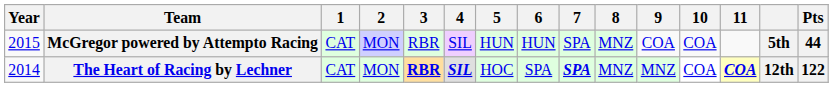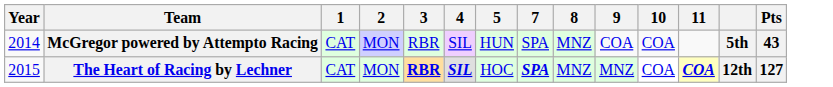 <table class="wikitable" style="text-align:center; font-size:85%">
 <tr>
 <th>Year</th>
 <th>Team</th>
 <th>1</th>
 <th>2</th>
 <th>3</th>
 <th>4</th>
 <th>5</th>
-<th>6</th>
 <th>7</th>
 <th>8</th>
 <th>9</th>
 <th>10</th>
 <th>11</th>
 <th></th>
 <th>Pts</th>
 </tr>
 <tr>
-<td><a href='#'>2015</a></td>
+<td><a href='#'>2014</a></td>
 <th nowrap>McGregor powered by Attempto Racing</th>
 <td style="background:#DFFFDF;"><a href='#'>CAT</a><br></td>
 <td style="background:#CFCFFF;"><a href='#'>MON</a><br></td>
 <td style="background:#DFFFDF;"><a href='#'>RBR</a><br></td>
 <td style="background:#EFCFFF;"><a href='#'>SIL</a><br></td>
-<td style="background:#DFFFDF;"><a href='#'>HUN</a><br></td>
 <td style="background:#DFFFDF;"><a href='#'>HUN</a><br></td>
 <td style="background:#DFFFDF;"><a href='#'>SPA</a><br></td>
 <td style="background:#DFFFDF;"><a href='#'>MNZ</a><br></td>
 <td><a href='#'>COA</a><br></td>
 <td><a href='#'>COA</a><br></td>
 <td></td>
 <th>5th</th>
-<th>44</th>
+<th>43</th>
 </tr>
 <tr>
-<td><a href='#'>2014</a></td>
+<td><a href='#'>2015</a></td>
 <th nowrap><a href='#'>The Heart of Racing</a> by <a href='#'>Lechner</a></th>
 <td style="background:#DFFFDF;"><a href='#'>CAT</a><br></td>
 <td style="background:#DFFFDF;"><a href='#'>MON</a><br></td>
 <td style="background:#ffdf9f;"><strong><a href='#'>RBR</a><br></strong></td>
 <td style="background:#DFDFDF;"><strong><em><a href='#'>SIL</a></em></strong><br></td>
 <td style="background:#DFFFDF;"><a href='#'>HOC</a><br></td>
-<td style="background:#DFFFDF;"><a href='#'>SPA</a><br></td>
 <td style="background:#DFFFDF;"><strong><em><a href='#'>SPA</a></em></strong><br></td>
 <td style="background:#DFFFDF;"><a href='#'>MNZ</a><br></td>
 <td style="background:#DFFFDF;"><a href='#'>MNZ</a><br></td>
 <td style="background:#FFFFFF;"><a href='#'>COA</a><br></td>
 <td style="background:#ffffbf;"><strong><em><a href='#'>COA</a></em></strong><br></td>
 <th>12th</th>
-<th>122</th>
+<th>127</th>
 </tr>
 </table>
